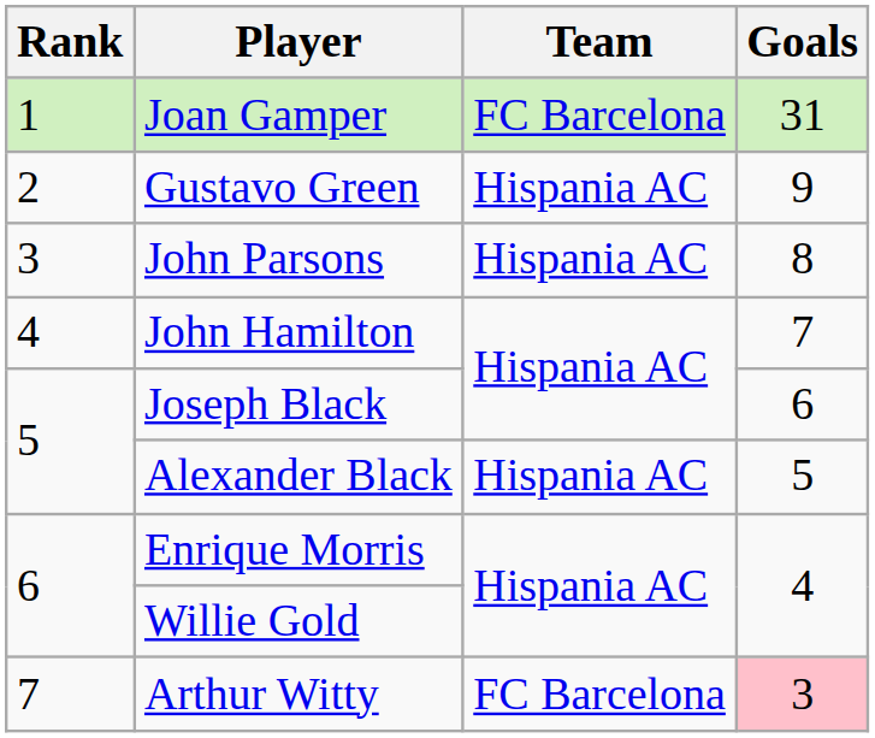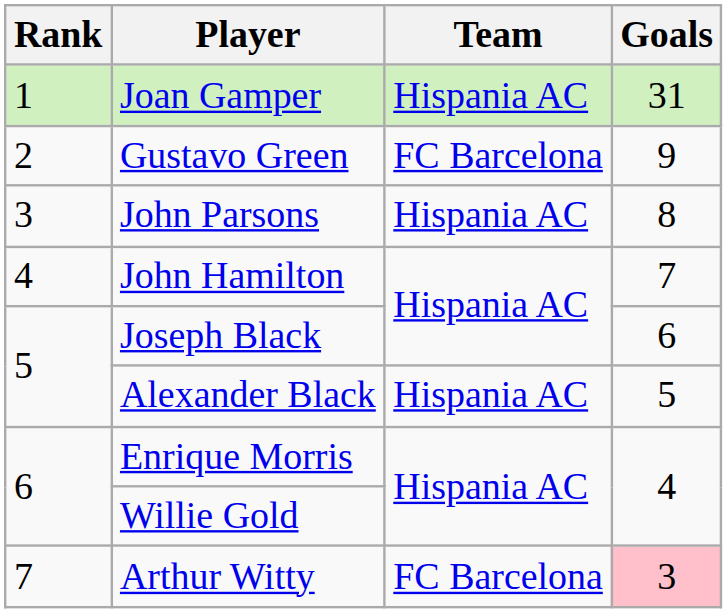 <table class="wikitable">
 <tr>
 <th>Rank</th>
 <th>Player</th>
 <th>Team</th>
 <th>Goals</th>
 </tr>
 <tr bgcolor="D0F0C0">
 <td>1</td>
 <td><a href='#'>Joan Gamper</a></td>
-<td><a href='#'>FC Barcelona</a></td>
+<td><a href='#'>Hispania AC</a></td>
 <td align="center">31</td>
 </tr>
 <tr>
 <td>2</td>
 <td><a href='#'>Gustavo Green</a></td>
-<td><a href='#'>Hispania AC</a></td>
+<td><a href='#'>FC Barcelona</a></td>
 <td align="center">9</td>
 </tr>
 <tr>
 <td>3</td>
 <td><a href='#'>John Parsons</a></td>
 <td><a href='#'>Hispania AC</a></td>
 <td align="center">8</td>
 </tr>
 <tr>
 <td>4</td>
 <td><a href='#'>John Hamilton</a></td>
 <td rowspan=2><a href='#'>Hispania AC</a></td>
 <td align="center">7</td>
 </tr>
 <tr>
 <td rowspan=2>5</td>
 <td><a href='#'>Joseph Black</a></td>
 <td align="center">6</td>
 </tr>
 <tr>
 <td><a href='#'>Alexander Black</a></td>
 <td><a href='#'>Hispania AC</a></td>
 <td align="center">5</td>
 </tr>
 <tr>
 <td rowspan=2>6</td>
 <td><a href='#'>Enrique Morris</a></td>
 <td rowspan=2><a href='#'>Hispania AC</a></td>
 <td rowspan=2 align="center">4</td>
 </tr>
 <tr>
 <td><a href='#'>Willie Gold</a></td>
 </tr>
 <tr>
 <td>7</td>
 <td><a href='#'>Arthur Witty</a></td>
 <td><a href='#'>FC Barcelona</a></td>
 <td align="center" style="background: pink;">3</td>
 </tr>
 </table>
